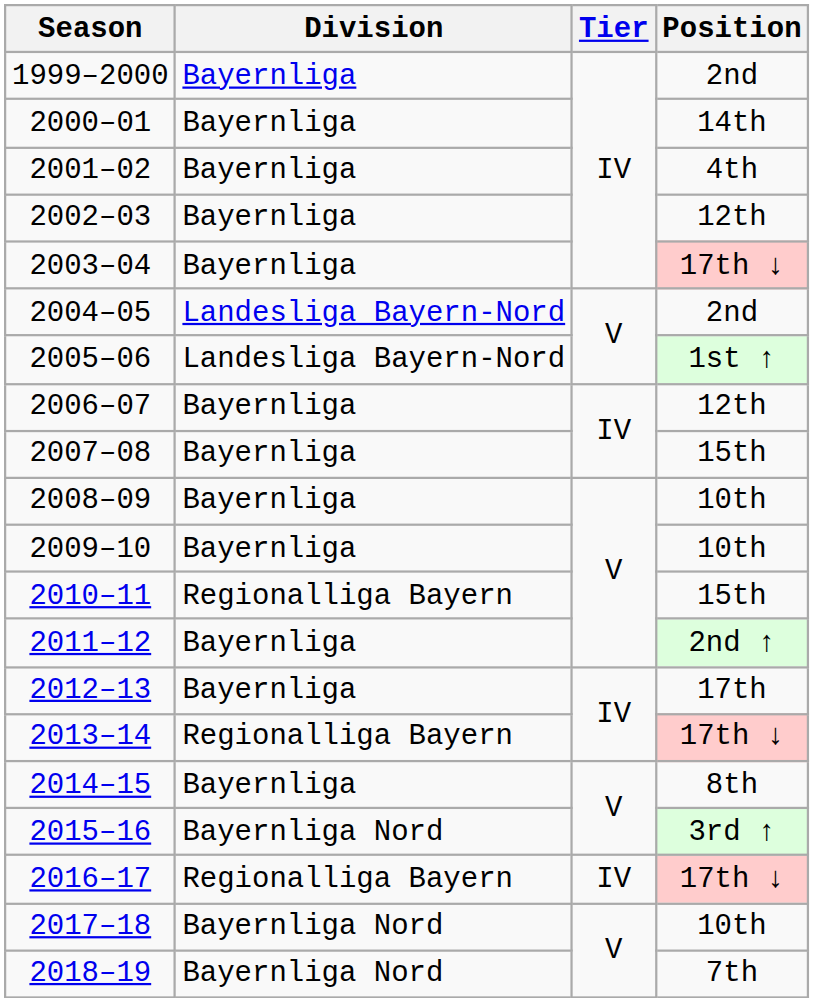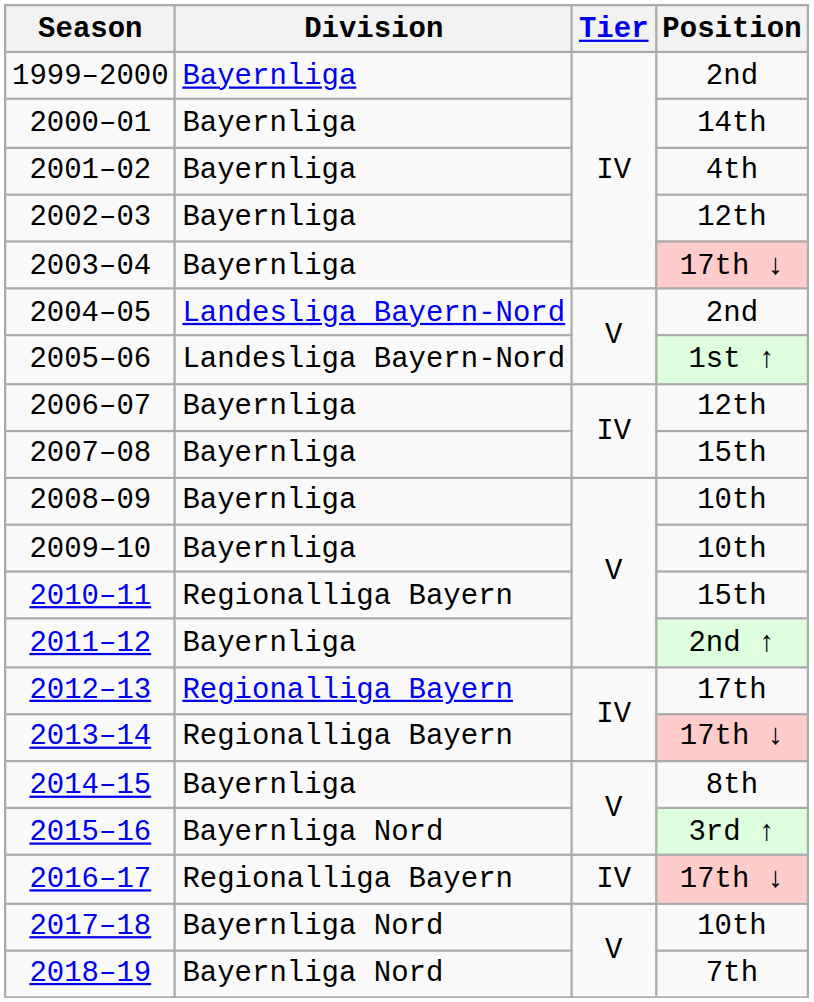 <table class="wikitable">
 <tr>
 <th>Season</th>
 <th>Division</th>
 <th><a href='#'>Tier</a></th>
 <th>Position</th>
 </tr>
 <tr align="center">
 <td>1999–2000</td>
 <td align="left"><a href='#'>Bayernliga</a></td>
 <td rowspan=5>IV</td>
 <td>2nd</td>
 </tr>
 <tr align="center">
 <td>2000–01</td>
 <td align="left">Bayernliga</td>
 <td>14th</td>
 </tr>
 <tr align="center">
 <td>2001–02</td>
 <td align="left">Bayernliga</td>
 <td>4th</td>
 </tr>
 <tr align="center">
 <td>2002–03</td>
 <td align="left">Bayernliga</td>
 <td>12th</td>
 </tr>
 <tr align="center">
 <td>2003–04</td>
 <td align="left">Bayernliga</td>
 <td style="background:#ffcccc">17th ↓</td>
 </tr>
 <tr align="center">
 <td>2004–05</td>
 <td align="left"><a href='#'>Landesliga Bayern-Nord</a></td>
 <td rowspan=2>V</td>
 <td>2nd</td>
 </tr>
 <tr align="center">
 <td>2005–06</td>
 <td align="left">Landesliga Bayern-Nord</td>
 <td style="background:#ddffdd">1st ↑</td>
 </tr>
 <tr align="center">
 <td>2006–07</td>
 <td align="left">Bayernliga</td>
 <td rowspan=2>IV</td>
 <td>12th</td>
 </tr>
 <tr align="center">
 <td>2007–08</td>
 <td align="left">Bayernliga</td>
 <td>15th</td>
 </tr>
 <tr align="center">
 <td>2008–09</td>
 <td align="left">Bayernliga</td>
 <td rowspan=4>V</td>
 <td>10th</td>
 </tr>
 <tr align="center">
 <td>2009–10</td>
 <td align="left">Bayernliga</td>
 <td>10th</td>
 </tr>
 <tr align="center">
 <td><a href='#'>2010–11</a></td>
 <td align="left">Regionalliga Bayern</td>
 <td>15th</td>
 </tr>
 <tr align="center">
 <td><a href='#'>2011–12</a></td>
 <td align="left">Bayernliga</td>
 <td style="background:#ddffdd">2nd ↑</td>
 </tr>
 <tr align="center">
 <td><a href='#'>2012–13</a></td>
-<td align="left">Bayernliga</td>
+<td align="left"><a href='#'>Regionalliga Bayern</a></td>
 <td rowspan=2>IV</td>
 <td>17th</td>
 </tr>
 <tr align="center">
 <td><a href='#'>2013–14</a></td>
 <td align="left">Regionalliga Bayern</td>
 <td style="background:#ffcccc">17th ↓</td>
 </tr>
 <tr align="center">
 <td><a href='#'>2014–15</a></td>
 <td align="left">Bayernliga</td>
 <td rowspan=2>V</td>
 <td>8th</td>
 </tr>
 <tr align="center">
 <td><a href='#'>2015–16</a></td>
 <td align="left">Bayernliga Nord</td>
 <td style="background:#ddffdd">3rd ↑</td>
 </tr>
 <tr align="center">
 <td><a href='#'>2016–17</a></td>
 <td align="left">Regionalliga Bayern</td>
 <td>IV</td>
 <td style="background:#ffcccc">17th ↓</td>
 </tr>
 <tr align="center">
 <td><a href='#'>2017–18</a></td>
 <td align="left">Bayernliga Nord</td>
 <td rowspan=2>V</td>
 <td>10th</td>
 </tr>
 <tr align="center">
 <td><a href='#'>2018–19</a></td>
 <td align="left">Bayernliga Nord</td>
 <td>7th</td>
 </tr>
 </table>
